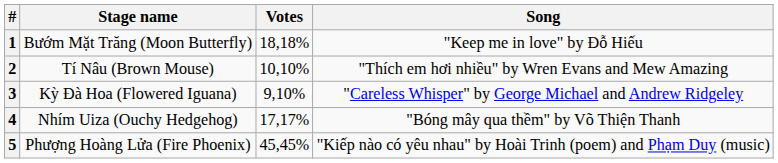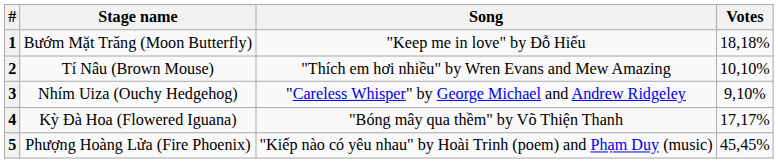 <table class="wikitable plainrowheaders" style="text-align: center;">
 <tr>
 <th>#</th>
 <th>Stage name</th>
+<th>Song</th>
 <th>Votes</th>
-<th>Song</th>
 </tr>
 <tr>
 <th>1</th>
 <td>Bướm Mặt Trăng (Moon Butterfly)</td>
+<td>"Keep me in love" by Đỗ Hiếu</td>
 <td>18,18%</td>
-<td>"Keep me in love" by Đỗ Hiếu</td>
 </tr>
 <tr>
 <th>2</th>
 <td>Tí Nâu (Brown Mouse)</td>
+<td>"Thích em hơi nhiều" by Wren Evans and Mew Amazing</td>
 <td>10,10%</td>
-<td>"Thích em hơi nhiều" by Wren Evans and Mew Amazing</td>
 </tr>
 <tr>
 <th>3</th>
-<td>Kỳ Đà Hoa (Flowered Iguana)</td>
+<td>Nhím Uiza (Ouchy Hedgehog)</td>
+<td>"<a href='#'>Careless Whisper</a>" by <a href='#'>George Michael</a> and <a href='#'>Andrew Ridgeley</a></td>
 <td>9,10%</td>
-<td>"<a href='#'>Careless Whisper</a>" by <a href='#'>George Michael</a> and <a href='#'>Andrew Ridgeley</a></td>
 </tr>
 <tr>
 <th>4</th>
-<td>Nhím Uiza (Ouchy Hedgehog)</td>
+<td>Kỳ Đà Hoa (Flowered Iguana)</td>
+<td>"Bóng mây qua thềm" by Võ Thiện Thanh</td>
 <td>17,17%</td>
-<td>"Bóng mây qua thềm" by Võ Thiện Thanh</td>
 </tr>
 <tr>
 <th>5</th>
 <td>Phượng Hoàng Lửa (Fire Phoenix)</td>
+<td>"Kiếp nào có yêu nhau" by Hoài Trinh (poem) and <a href='#'>Phạm Duy</a> (music)</td>
 <td>45,45%</td>
-<td>"Kiếp nào có yêu nhau" by Hoài Trinh (poem) and <a href='#'>Phạm Duy</a> (music)</td>
 </tr>
 </table>
